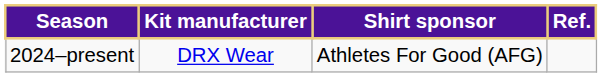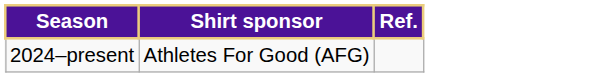 <table class="wikitable" style="text-align: center;">
 <tr>
 <th style="background:#4B1297; color:#FFFFFF; border:2px solid #EBCD7D;">Season</th>
-<th style="background:#4B1297; color:#FFFFFF; border:2px solid #EBCD7D;">Kit manufacturer</th>
 <th style="background:#4B1297; color:#FFFFFF; border:2px solid #EBCD7D;">Shirt sponsor</th>
 <th style="background:#4B1297; color:#FFFFFF; border:2px solid #EBCD7D;">Ref.</th>
 </tr>
 <tr>
 <td>2024–present</td>
-<td><a href='#'>DRX Wear</a></td>
 <td>Athletes For Good (AFG)</td>
 <td></td>
 </tr>
 </table>
